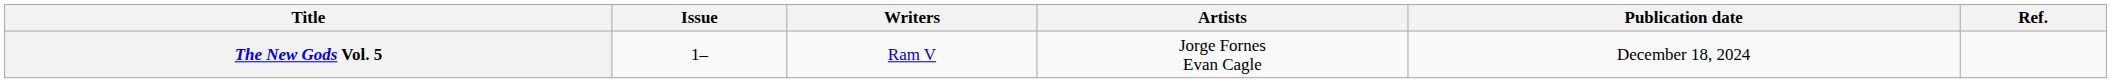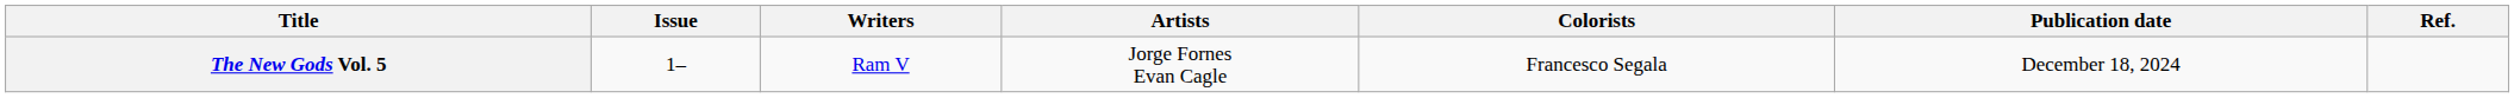 <table class="wikitable" width="100%" style="text-align: center;">
 <tr>
 <th>Title</th>
 <th>Issue</th>
 <th>Writers</th>
 <th>Artists</th>
+<th>Colorists</th>
 <th>Publication date</th>
 <th>Ref.</th>
 </tr>
 <tr>
 <th scope="col"><em><a href='#'>The New Gods</a></em> Vol. 5</th>
 <td>1–</td>
 <td><a href='#'>Ram V</a></td>
 <td>Jorge Fornes<br>Evan Cagle</td>
+<td>Francesco Segala</td>
 <td>December 18, 2024</td>
 <td></td>
 </tr>
 </table>
